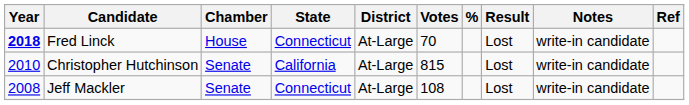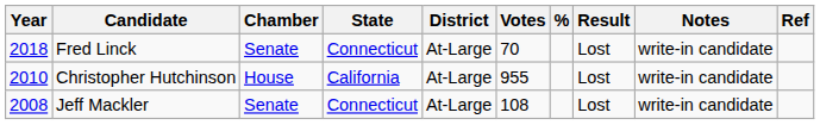 <table class="wikitable sortable" style="font-size:80%">
 <tr>
 <th>Year</th>
 <th>Candidate</th>
 <th>Chamber</th>
 <th>State</th>
 <th>District</th>
 <th>Votes</th>
 <th>%</th>
 <th>Result</th>
 <th>Notes</th>
 <th>Ref</th>
 </tr>
 <tr>
-<td><strong><a href='#'>2018</a></strong></td>
+<td><a href='#'>2018</a></td>
 <td>Fred Linck</td>
-<td><a href='#'>House</a></td>
+<td><a href='#'>Senate</a></td>
 <td><a href='#'>Connecticut</a></td>
 <td>At-Large</td>
 <td>70</td>
 <td></td>
 <td> Lost</td>
 <td>write-in candidate</td>
 <td></td>
 </tr>
 <tr>
 <td><a href='#'>2010</a></td>
 <td>Christopher Hutchinson</td>
-<td><a href='#'>Senate</a></td>
+<td><a href='#'>House</a></td>
 <td><a href='#'>California</a></td>
 <td>At-Large</td>
-<td>815</td>
+<td>955</td>
 <td></td>
 <td> Lost</td>
 <td>write-in candidate</td>
 <td></td>
 </tr>
 <tr>
 <td><a href='#'>2008</a></td>
 <td>Jeff Mackler</td>
 <td><a href='#'>Senate</a></td>
 <td><a href='#'>Connecticut</a></td>
 <td>At-Large</td>
 <td>108</td>
 <td></td>
 <td> Lost</td>
 <td>write-in candidate</td>
 <td></td>
 </tr>
 </table>
